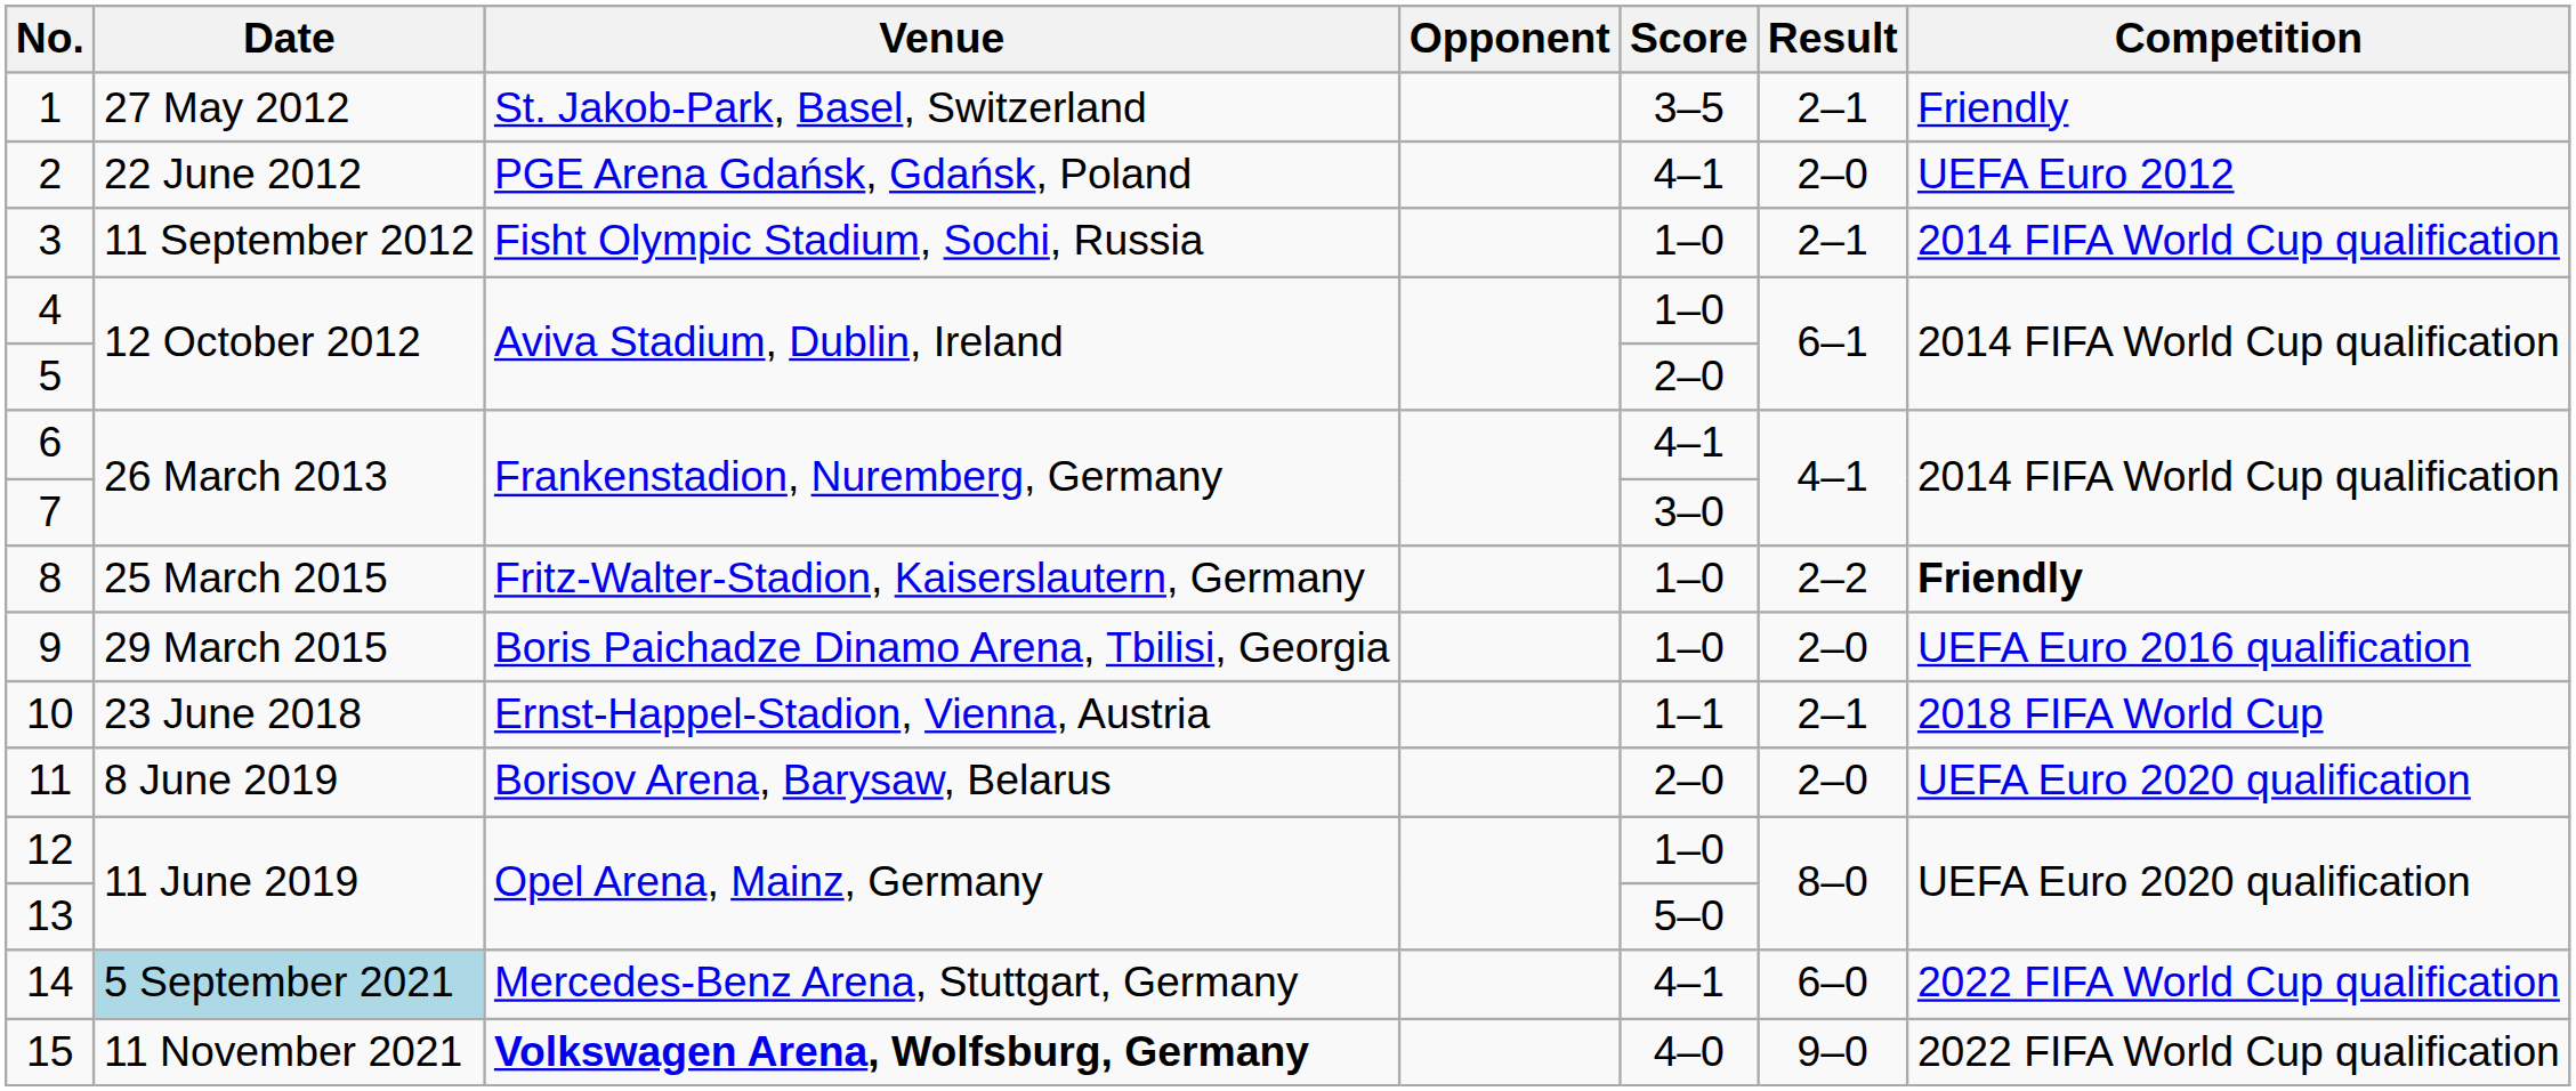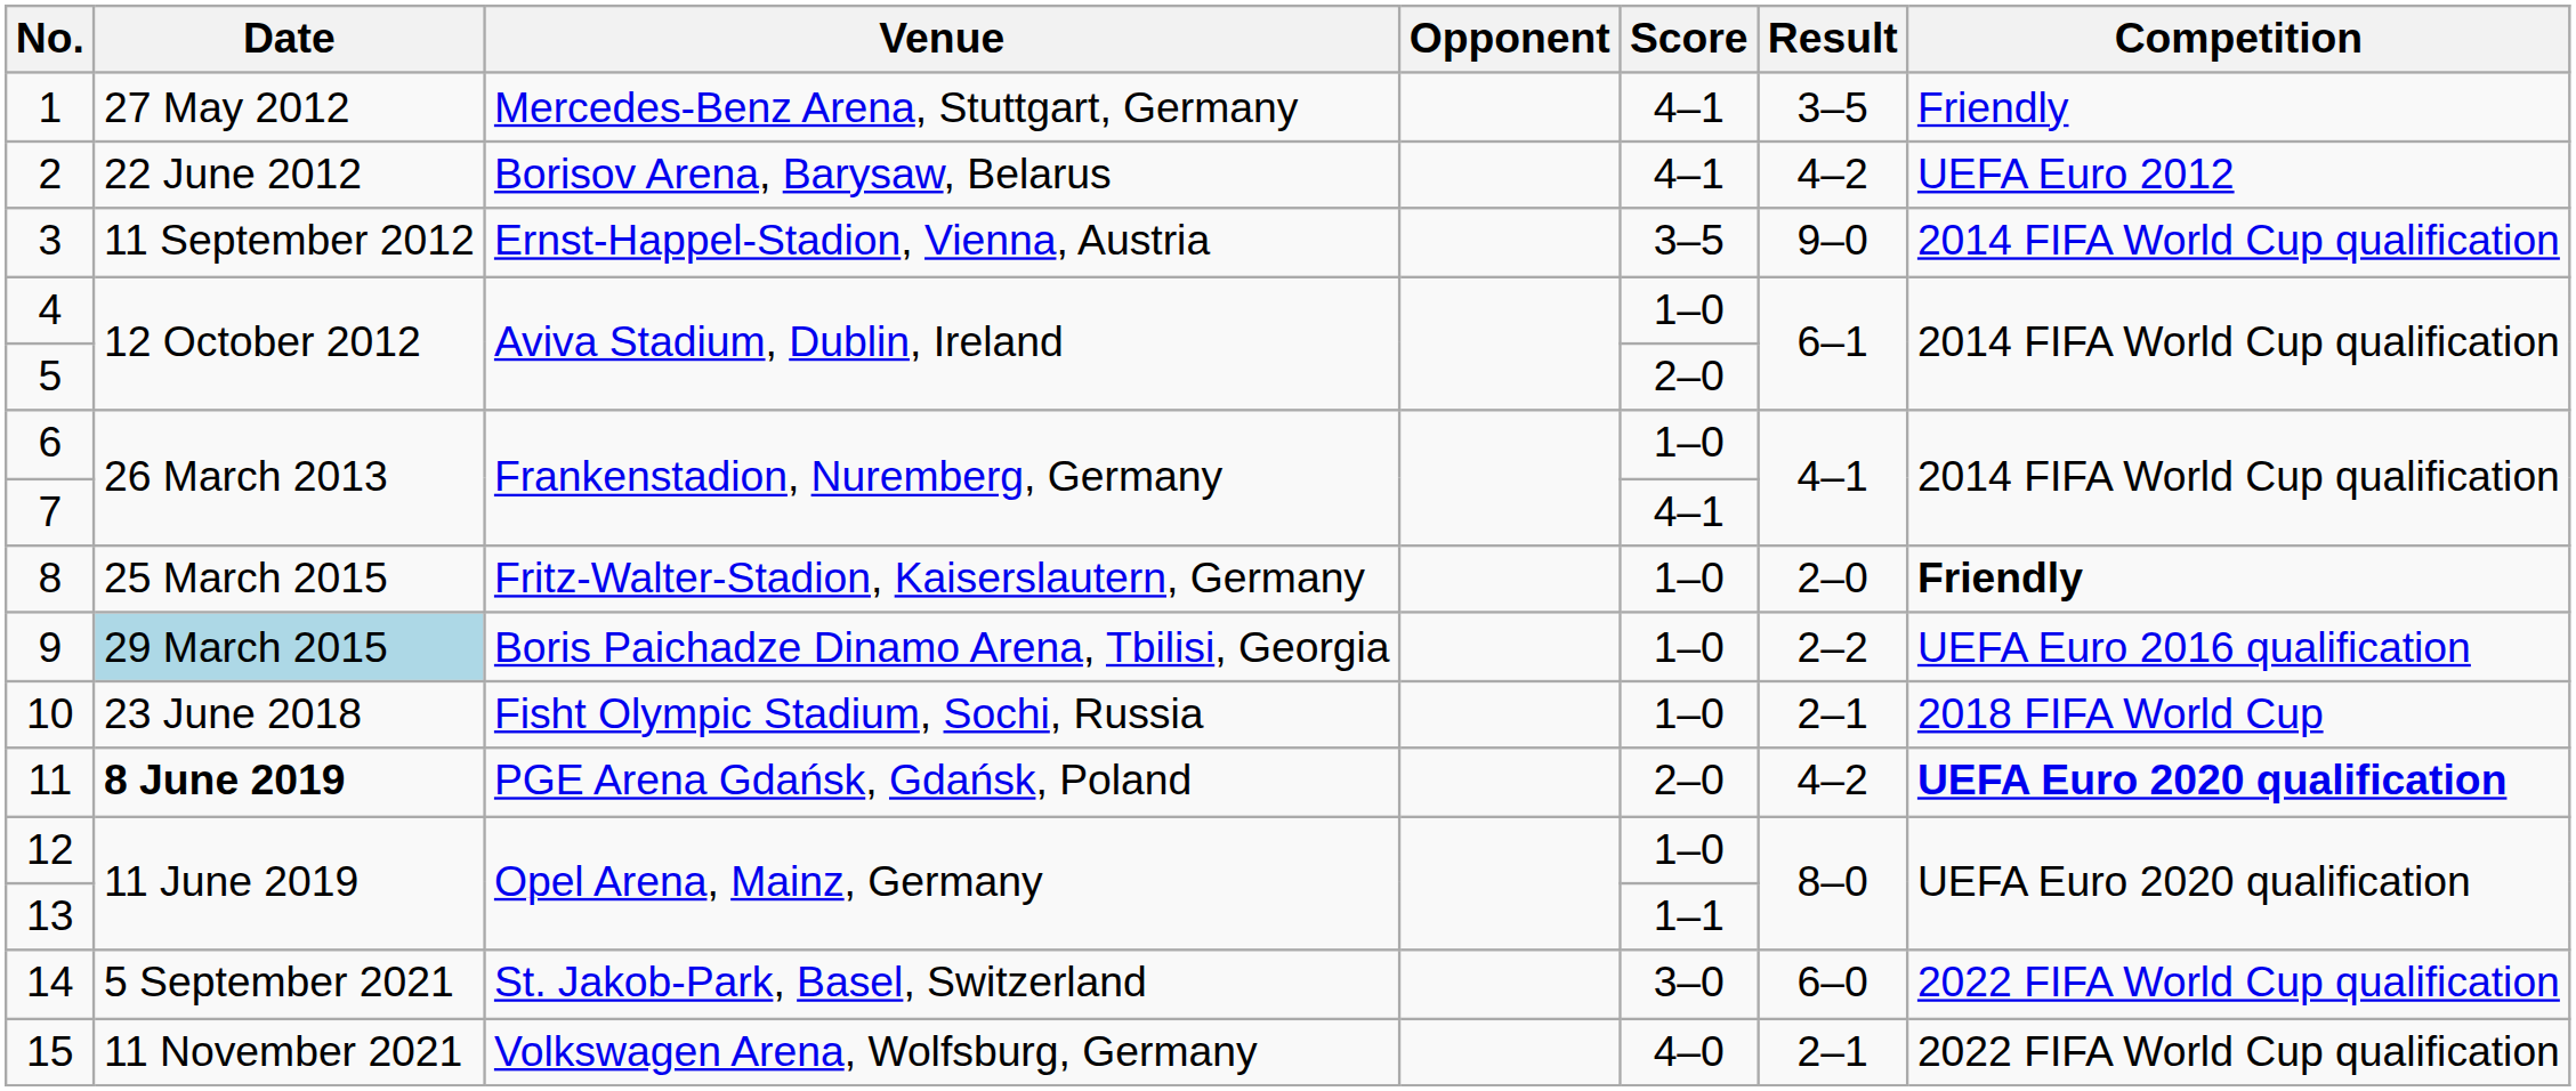 <table class="wikitable sortable">
 <tr>
 <th>No.</th>
 <th>Date</th>
 <th>Venue</th>
 <th>Opponent</th>
 <th>Score</th>
 <th>Result</th>
 <th>Competition</th>
 </tr>
 <tr>
 <td align=center>1</td>
 <td>27 May 2012</td>
-<td><a href='#'>St. Jakob-Park</a>, <a href='#'>Basel</a>, Switzerland</td>
+<td><a href='#'>Mercedes-Benz Arena</a>, Stuttgart, Germany</td>
 <td></td>
+<td align=center>4–1</td>
 <td align=center>3–5</td>
-<td align=center>2–1</td>
 <td><a href='#'>Friendly</a></td>
 </tr>
 <tr>
 <td align=center>2</td>
 <td>22 June 2012</td>
-<td><a href='#'>PGE Arena Gdańsk</a>, <a href='#'>Gdańsk</a>, Poland</td>
+<td><a href='#'>Borisov Arena</a>, <a href='#'>Barysaw</a>, Belarus</td>
 <td></td>
 <td align=center>4–1</td>
-<td align=center>2–0</td>
+<td align=center>4–2</td>
 <td><a href='#'>UEFA Euro 2012</a></td>
 </tr>
 <tr>
 <td align=center>3</td>
 <td>11 September 2012</td>
-<td><a href='#'>Fisht Olympic Stadium</a>, <a href='#'>Sochi</a>, Russia</td>
+<td><a href='#'>Ernst-Happel-Stadion</a>, <a href='#'>Vienna</a>, Austria</td>
 <td></td>
-<td align=center>1–0</td>
-<td align=center>2–1</td>
+<td align=center>3–5</td>
+<td align=center>9–0</td>
 <td><a href='#'>2014 FIFA World Cup qualification</a></td>
 </tr>
 <tr>
 <td align=center>4</td>
 <td rowspan=2>12 October 2012</td>
 <td rowspan=2><a href='#'>Aviva Stadium</a>, <a href='#'>Dublin</a>, Ireland</td>
 <td rowspan=2></td>
 <td align=center>1–0</td>
 <td rowspan=2 align=center>6–1</td>
 <td rowspan="2">2014 FIFA World Cup qualification</td>
 </tr>
 <tr>
 <td align=center>5</td>
 <td align=center>2–0</td>
 </tr>
 <tr>
 <td align=center>6</td>
 <td rowspan=2>26 March 2013</td>
 <td rowspan=2><a href='#'>Frankenstadion</a>, <a href='#'>Nuremberg</a>, Germany</td>
 <td rowspan=2></td>
-<td align=center>4–1</td>
+<td align=center>1–0</td>
 <td rowspan=2 align=center>4–1</td>
 <td rowspan="2">2014 FIFA World Cup qualification</td>
 </tr>
 <tr>
 <td align=center>7</td>
-<td align=center>3–0</td>
+<td align=center>4–1</td>
 </tr>
 <tr>
 <td align=center>8</td>
 <td>25 March 2015</td>
 <td><a href='#'>Fritz-Walter-Stadion</a>, <a href='#'>Kaiserslautern</a>, Germany</td>
 <td></td>
 <td align=center>1–0</td>
-<td align=center>2–2</td>
+<td align=center>2–0</td>
 <td><strong>Friendly</strong></td>
 </tr>
 <tr>
 <td align=center>9</td>
-<td>29 March 2015</td>
+<td style="background: lightblue;">29 March 2015</td>
 <td><a href='#'>Boris Paichadze Dinamo Arena</a>, <a href='#'>Tbilisi</a>, Georgia</td>
 <td></td>
 <td align=center>1–0</td>
-<td align=center>2–0</td>
+<td align=center>2–2</td>
 <td><a href='#'>UEFA Euro 2016 qualification</a></td>
 </tr>
 <tr>
 <td align=center>10</td>
 <td>23 June 2018</td>
-<td><a href='#'>Ernst-Happel-Stadion</a>, <a href='#'>Vienna</a>, Austria</td>
+<td><a href='#'>Fisht Olympic Stadium</a>, <a href='#'>Sochi</a>, Russia</td>
 <td></td>
-<td align=center>1–1</td>
+<td align=center>1–0</td>
 <td align=center>2–1</td>
 <td><a href='#'>2018 FIFA World Cup</a></td>
 </tr>
 <tr>
 <td align=center>11</td>
-<td>8 June 2019</td>
-<td><a href='#'>Borisov Arena</a>, <a href='#'>Barysaw</a>, Belarus</td>
+<td><strong>8 June 2019</strong></td>
+<td><a href='#'>PGE Arena Gdańsk</a>, <a href='#'>Gdańsk</a>, Poland</td>
 <td></td>
 <td align=center>2–0</td>
-<td align=center>2–0</td>
-<td><a href='#'>UEFA Euro 2020 qualification</a></td>
+<td align=center>4–2</td>
+<td><strong><a href='#'>UEFA Euro 2020 qualification</a></strong></td>
 </tr>
 <tr>
 <td align=center>12</td>
 <td rowspan=2>11 June 2019</td>
 <td rowspan=2><a href='#'>Opel Arena</a>, <a href='#'>Mainz</a>, Germany</td>
 <td rowspan=2></td>
 <td align=center>1–0</td>
 <td rowspan=2 align=center>8–0</td>
 <td rowspan="2">UEFA Euro 2020 qualification</td>
 </tr>
 <tr>
 <td align=center>13</td>
-<td align=center>5–0</td>
+<td align=center>1–1</td>
 </tr>
 <tr>
 <td align=center>14</td>
-<td style="background: lightblue;">5 September 2021</td>
-<td><a href='#'>Mercedes-Benz Arena</a>, Stuttgart, Germany</td>
+<td>5 September 2021</td>
+<td><a href='#'>St. Jakob-Park</a>, <a href='#'>Basel</a>, Switzerland</td>
 <td></td>
-<td align=center>4–1</td>
+<td align=center>3–0</td>
 <td align=center>6–0</td>
 <td><a href='#'>2022 FIFA World Cup qualification</a></td>
 </tr>
 <tr>
 <td align=center>15</td>
 <td>11 November 2021</td>
-<td><strong><a href='#'>Volkswagen Arena</a>, Wolfsburg, Germany</strong></td>
+<td><a href='#'>Volkswagen Arena</a>, Wolfsburg, Germany</td>
 <td></td>
 <td align=center>4–0</td>
-<td align=center>9–0</td>
+<td align=center>2–1</td>
 <td>2022 FIFA World Cup qualification</td>
 </tr>
 </table>
